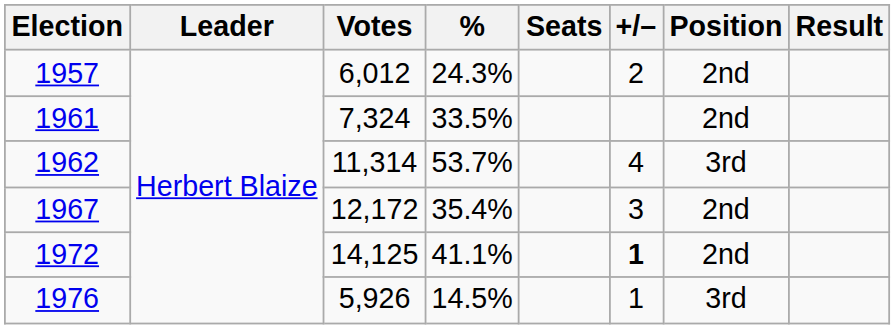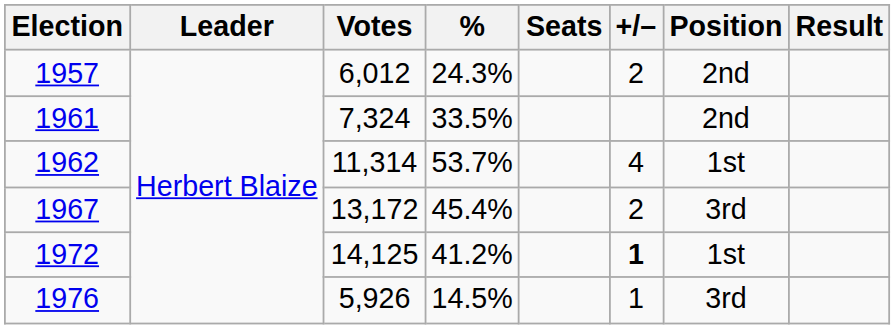 <table class="wikitable" style="text-align: center;">
 <tr>
 <th scope="col">Election</th>
 <th scope="col">Leader</th>
 <th scope="col">Votes</th>
 <th scope="col">%</th>
 <th scope="col">Seats</th>
 <th scope="col">+/–</th>
 <th scope="col">Position</th>
 <th scope="col">Result</th>
 </tr>
 <tr>
 <td><a href='#'>1957</a></td>
 <td rowspan="6"><a href='#'>Herbert Blaize</a></td>
 <td>6,012</td>
 <td>24.3%</td>
 <td></td>
 <td> 2</td>
 <td> 2nd</td>
 <td></td>
 </tr>
 <tr>
 <td><a href='#'>1961</a></td>
 <td>7,324</td>
 <td>33.5%</td>
 <td></td>
 <td></td>
 <td> 2nd</td>
 <td></td>
 </tr>
 <tr>
 <td><a href='#'>1962</a></td>
 <td>11,314</td>
 <td>53.7%</td>
 <td></td>
 <td> 4</td>
-<td> 3rd</td>
+<td> 1st</td>
 <td></td>
 </tr>
 <tr>
 <td><a href='#'>1967</a></td>
-<td>12,172</td>
-<td>35.4%</td>
+<td>13,172</td>
+<td>45.4%</td>
 <td></td>
-<td> 3</td>
-<td> 2nd</td>
+<td> 2</td>
+<td> 3rd</td>
 <td></td>
 </tr>
 <tr>
 <td><a href='#'>1972</a></td>
 <td>14,125</td>
-<td>41.1%</td>
+<td>41.2%</td>
 <td></td>
 <td><strong> 1</strong></td>
-<td> 2nd</td>
+<td> 1st</td>
 <td></td>
 </tr>
 <tr>
 <td><a href='#'>1976</a></td>
 <td>5,926<br></td>
 <td>14.5%</td>
 <td></td>
 <td> 1</td>
 <td> 3rd</td>
 <td></td>
 </tr>
 </table>
